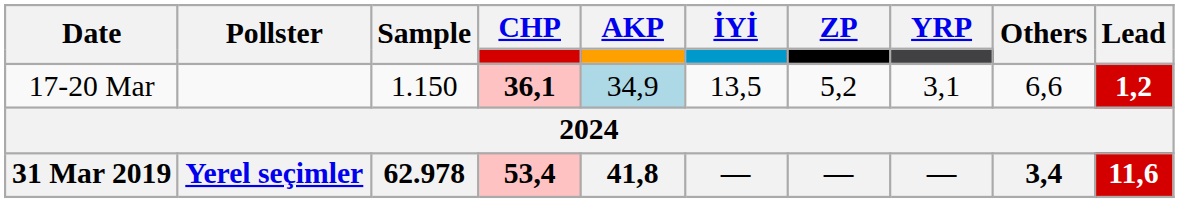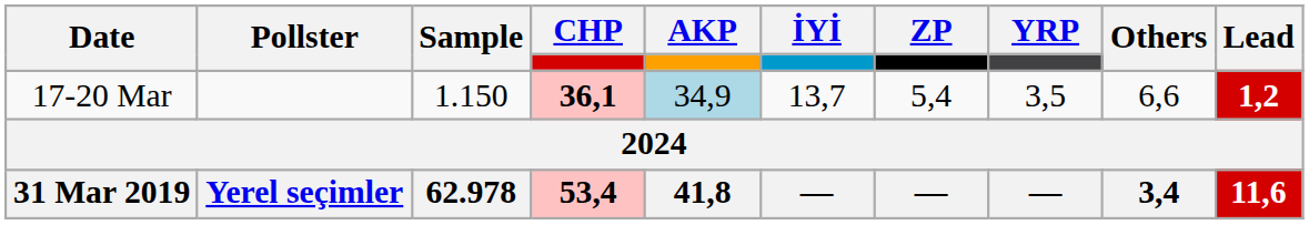 <table class="wikitable mw-collapsible" style="text-align:center; font-size:85%; line-height:14px;">
 <tr>
 <th rowspan="2">Date</th>
 <th rowspan="2">Pollster</th>
 <th rowspan="2">Sample</th>
 <th style="width:3em;"><a href='#'>CHP</a></th>
 <th style="width:3em;"><a href='#'>AKP</a></th>
 <th style="width:3em;"><a href='#'>İYİ</a></th>
 <th style="width:3em;"><a href='#'>ZP</a></th>
 <th style="width:3em;"><a href='#'>YRP</a></th>
 <th rowspan="2">Others</th>
 <th rowspan="2">Lead</th>
 </tr>
 <tr>
 <th style="background:#d40000;"></th>
 <th style="background:#fda000;"></th>
 <th style="background:#0099cc;"></th>
 <th style="background:#000000;"></th>
 <th style="background:#414042;"></th>
 </tr>
 <tr>
 <td>17-20 Mar</td>
 <td></td>
 <td>1.150</td>
 <td style="background:#FFC2C2"><strong>36,1</strong></td>
 <td style="background: lightblue;">34,9</td>
-<td>13,5</td>
-<td>5,2</td>
-<td>3,1</td>
+<td>13,7</td>
+<td>5,4</td>
+<td>3,5</td>
 <td>6,6</td>
 <th style="background:#d40000; color:white;">1,2</th>
 </tr>
 <tr>
 <th colspan="10">2024</th>
 </tr>
 <tr>
 <th>31 Mar 2019</th>
 <th><a href='#'>Yerel seçimler</a></th>
 <th>62.978</th>
 <th style="background:#FFC2C2">53,4</th>
 <th>41,8</th>
 <th>—</th>
 <th>—</th>
 <th>—</th>
 <th>3,4</th>
 <th style="background:#d40000; color:white;">11,6</th>
 </tr>
 </table>
